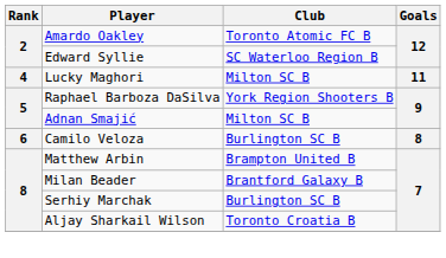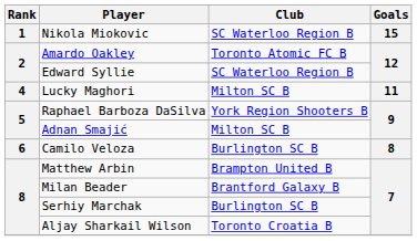 <table class="wikitable" style="text-align:center">
 <tr>
 <th>Rank</th>
 <th>Player</th>
 <th>Club</th>
 <th>Goals</th>
+</tr>
+<tr>
+<th>1</th>
+<td align="left"> Nikola Miokovic</td>
+<td align="left"><a href='#'>SC Waterloo Region B</a></td>
+<th>15</th>
 </tr>
 <tr>
 <th rowspan="2">2</th>
 <td align="left"> <a href='#'>Amardo Oakley</a></td>
 <td align="left"><a href='#'>Toronto Atomic FC B</a></td>
 <th rowspan="2">12</th>
 </tr>
 <tr>
 <td align="left">Edward Syllie</td>
 <td align="left"><a href='#'>SC Waterloo Region B</a></td>
 </tr>
 <tr>
 <th>4</th>
 <td align="left">Lucky Maghori</td>
 <td align="left"><a href='#'>Milton SC B</a></td>
 <th>11</th>
 </tr>
 <tr>
 <th rowspan="2">5</th>
 <td align="left">Raphael Barboza DaSilva</td>
 <td align="left"><a href='#'>York Region Shooters B</a></td>
 <th rowspan="2">9</th>
 </tr>
 <tr>
 <td align="left"> <a href='#'>Adnan Smajić</a></td>
 <td align="left"><a href='#'>Milton SC B</a></td>
 </tr>
 <tr>
 <th>6</th>
 <td align="left">Camilo Veloza</td>
 <td align="left"><a href='#'>Burlington SC B</a></td>
 <th>8</th>
 </tr>
 <tr>
 <th rowspan="4">8</th>
 <td align="left">Matthew Arbin</td>
 <td align="left"><a href='#'>Brampton United B</a></td>
 <th rowspan="4">7</th>
 </tr>
 <tr>
 <td align="left"> Milan Beader</td>
 <td align="left"><a href='#'>Brantford Galaxy B</a></td>
 </tr>
 <tr>
 <td align="left">Serhiy Marchak</td>
 <td align="left"><a href='#'>Burlington SC B</a></td>
 </tr>
 <tr>
 <td align="left">Aljay Sharkail Wilson</td>
 <td align="left"><a href='#'>Toronto Croatia B</a></td>
 </tr>
 <tr>
 </tr>
 </table>
